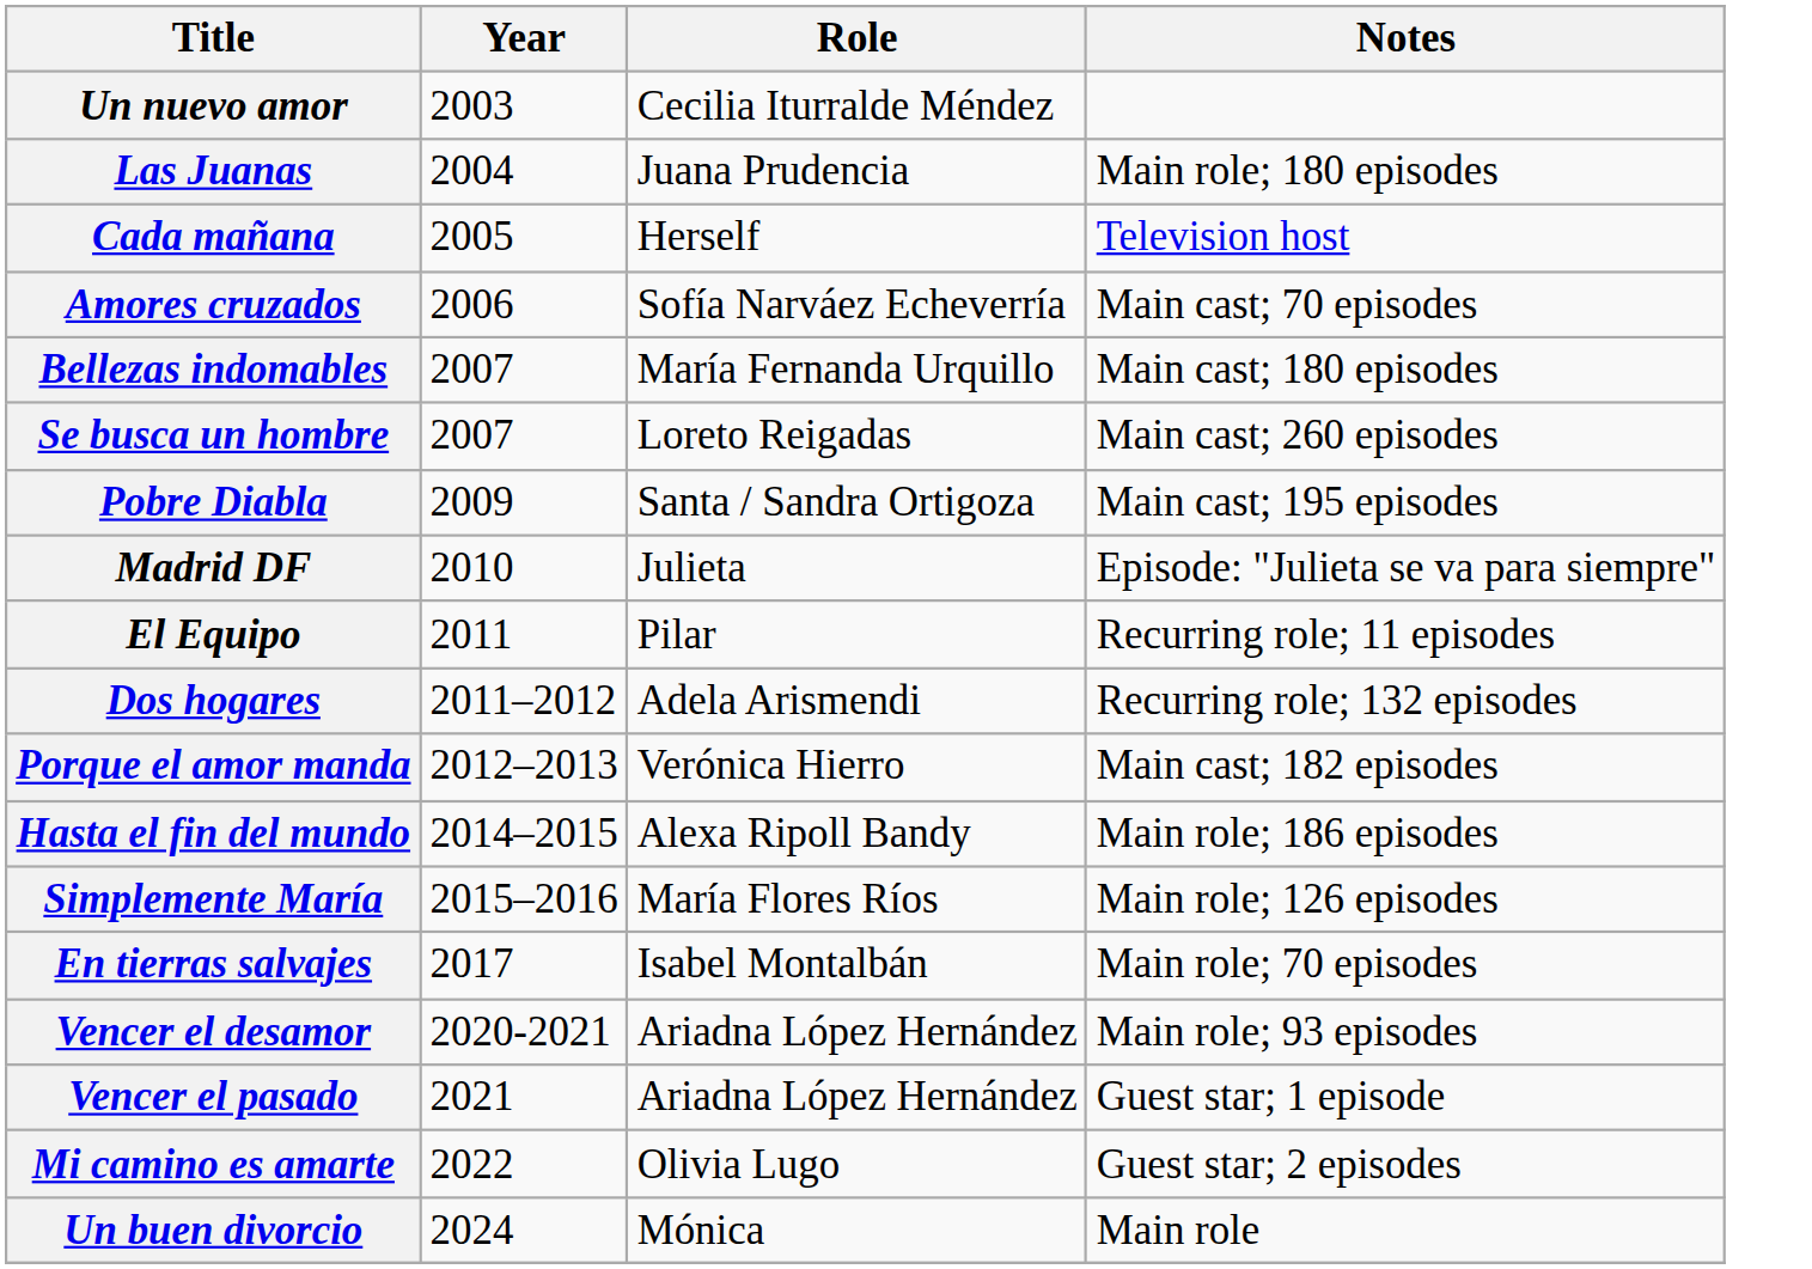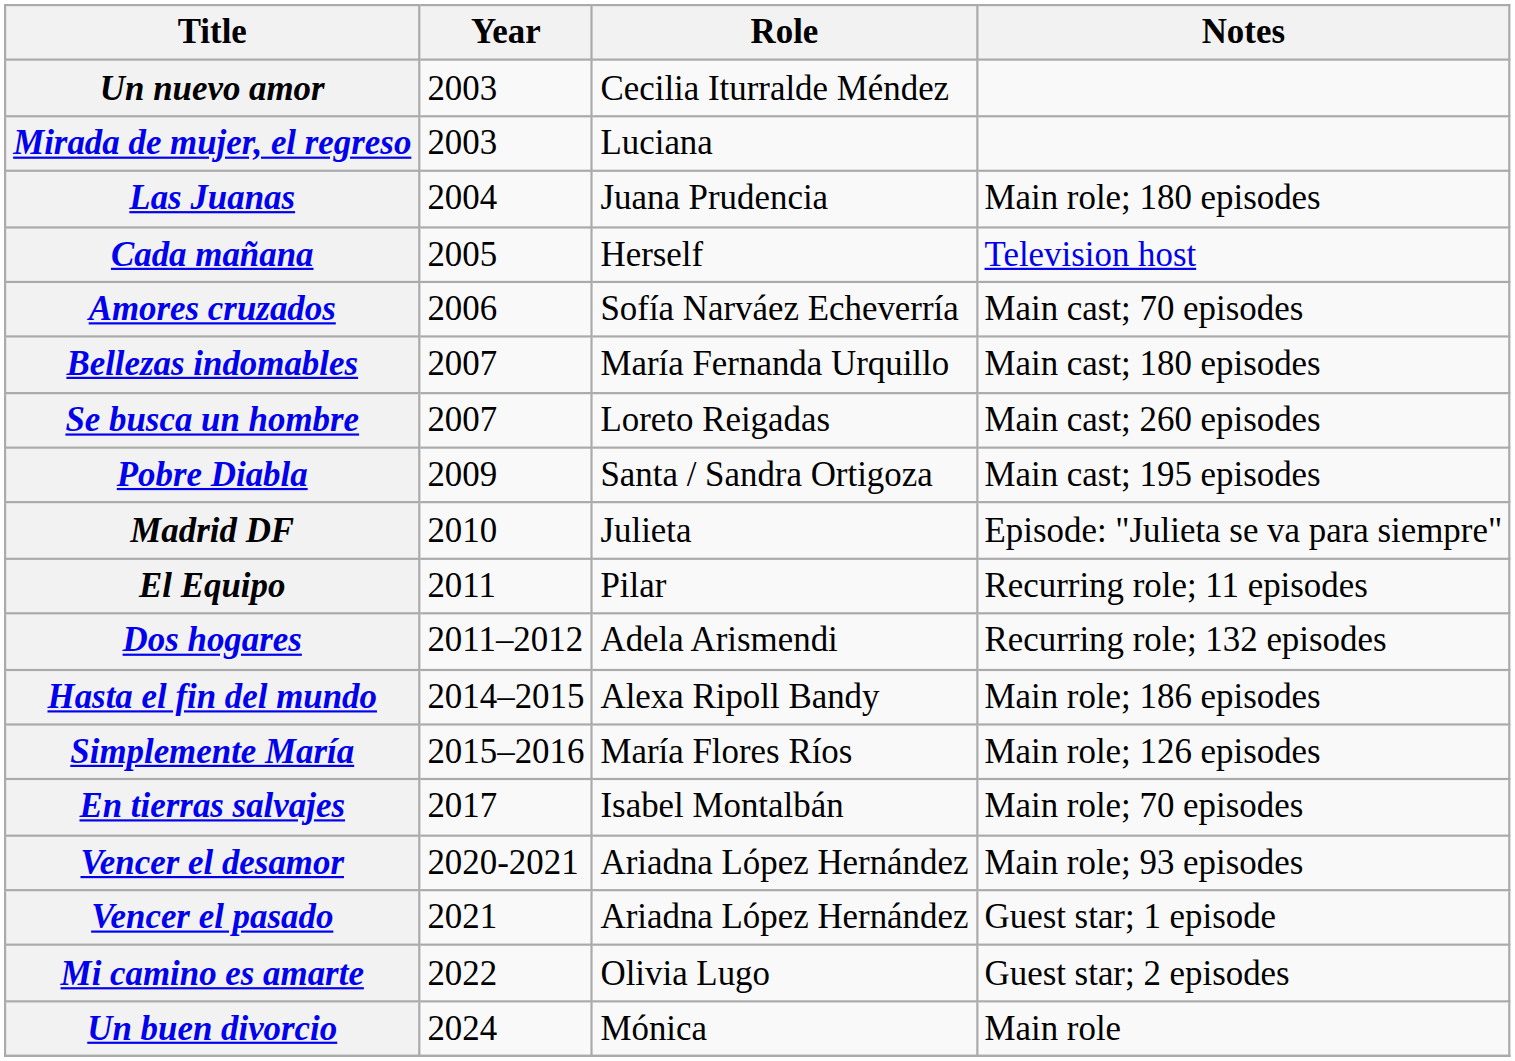 <table class="wikitable plainrowheaders sortable">
 <tr>
 <th scope="col">Title</th>
 <th scope="col">Year</th>
 <th scope="col">Role</th>
 <th scope="col" class="unsortable">Notes</th>
 </tr>
 <tr>
 <th scope=row><em>Un nuevo amor</em></th>
 <td>2003</td>
 <td>Cecilia Iturralde Méndez</td>
+<td></td>
+</tr>
+<tr>
+<th scope=row><em><a href='#'>Mirada de mujer, el regreso</a></em></th>
+<td>2003</td>
+<td>Luciana</td>
 <td></td>
 </tr>
 <tr>
 <th scope=row><em><a href='#'>Las Juanas</a></em></th>
 <td>2004</td>
 <td>Juana Prudencia</td>
 <td>Main role; 180 episodes</td>
 </tr>
 <tr>
 <th scope=row><em><a href='#'>Cada mañana</a></em></th>
 <td>2005</td>
 <td>Herself</td>
 <td><a href='#'>Television host</a></td>
 </tr>
 <tr>
 <th scope=row><em><a href='#'>Amores cruzados</a></em></th>
 <td>2006</td>
 <td>Sofía Narváez Echeverría</td>
 <td>Main cast; 70 episodes</td>
 </tr>
 <tr>
 <th scope=row><em><a href='#'>Bellezas indomables</a></em></th>
 <td>2007</td>
 <td>María Fernanda Urquillo</td>
 <td>Main cast; 180 episodes</td>
 </tr>
 <tr>
 <th scope=row><em><a href='#'>Se busca un hombre</a></em></th>
 <td>2007</td>
 <td>Loreto Reigadas</td>
 <td>Main cast; 260 episodes</td>
 </tr>
 <tr>
 <th scope=row><em><a href='#'>Pobre Diabla</a></em></th>
 <td>2009</td>
 <td>Santa / Sandra Ortigoza</td>
 <td>Main cast; 195 episodes</td>
 </tr>
 <tr>
 <th scope=row><em>Madrid DF</em></th>
 <td>2010</td>
 <td>Julieta</td>
 <td>Episode: "Julieta se va para siempre"</td>
 </tr>
 <tr>
 <th scope=row><em>El Equipo</em></th>
 <td>2011</td>
 <td>Pilar</td>
 <td>Recurring role; 11 episodes</td>
 </tr>
 <tr>
 <th scope=row><em><a href='#'>Dos hogares</a></em></th>
 <td>2011–2012</td>
 <td>Adela Arismendi</td>
 <td>Recurring role; 132 episodes</td>
 </tr>
 <tr>
-<th scope=row><em><a href='#'>Porque el amor manda</a></em></th>
-<td>2012–2013</td>
-<td>Verónica Hierro</td>
-<td>Main cast; 182 episodes</td>
-</tr>
-<tr>
 <th scope=row><em><a href='#'>Hasta el fin del mundo</a></em></th>
 <td>2014–2015</td>
 <td>Alexa Ripoll Bandy</td>
 <td>Main role; 186 episodes</td>
 </tr>
 <tr>
 <th scope=row><em><a href='#'>Simplemente María</a></em></th>
 <td>2015–2016</td>
 <td>María Flores Ríos</td>
 <td>Main role; 126 episodes</td>
 </tr>
 <tr>
 <th scope=row><em><a href='#'>En tierras salvajes</a></em></th>
 <td>2017</td>
 <td>Isabel Montalbán</td>
 <td>Main role; 70 episodes</td>
 </tr>
 <tr>
 <th scope=row><em><a href='#'>Vencer el desamor</a></em></th>
 <td>2020-2021</td>
 <td>Ariadna López Hernández</td>
 <td>Main role; 93 episodes</td>
 </tr>
 <tr>
 <th scope=row><em><a href='#'>Vencer el pasado</a></em></th>
 <td>2021</td>
 <td>Ariadna López Hernández</td>
 <td>Guest star; 1 episode</td>
 </tr>
 <tr>
 <th scope=row><em><a href='#'>Mi camino es amarte</a></em></th>
 <td>2022</td>
 <td>Olivia Lugo</td>
 <td>Guest star; 2 episodes</td>
 </tr>
 <tr>
 <th scope=row><em><a href='#'>Un buen divorcio</a></em></th>
 <td>2024</td>
 <td>Mónica</td>
 <td>Main role</td>
 </tr>
 <tr>
 </tr>
 </table>
